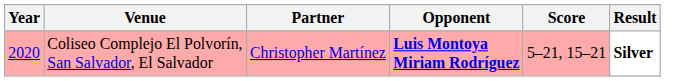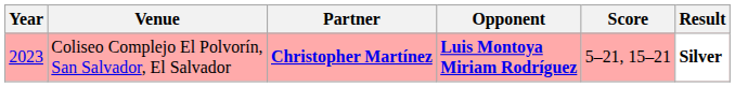 <table class="sortable wikitable" style="font-size: 90%;">
 <tr>
 <th>Year</th>
 <th>Venue</th>
 <th>Partner</th>
 <th>Opponent</th>
 <th>Score</th>
 <th>Result</th>
 </tr>
 <tr style="background:#FFAAAA">
-<td align="center"><a href='#'>2020</a></td>
+<td align="center"><a href='#'>2023</a></td>
 <td align="left">Coliseo Complejo El Polvorín,<br><a href='#'>San Salvador</a>, El Salvador</td>
-<td align="left"> <a href='#'>Christopher Martínez</a></td>
+<td align="left"><strong> <a href='#'>Christopher Martínez</a></strong></td>
 <td align="left"><strong> <a href='#'>Luis Montoya</a><br> <a href='#'>Miriam Rodríguez</a></strong></td>
 <td align="left">5–21, 15–21</td>
 <td style="text-align:left; background:white"> <strong>Silver</strong></td>
 </tr>
 </table>
